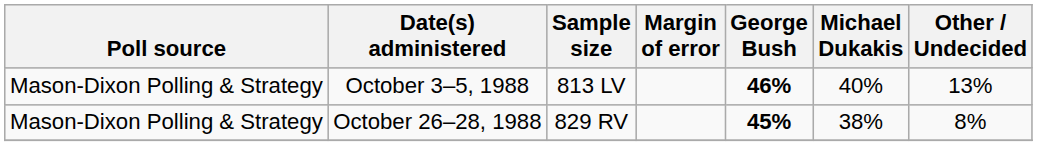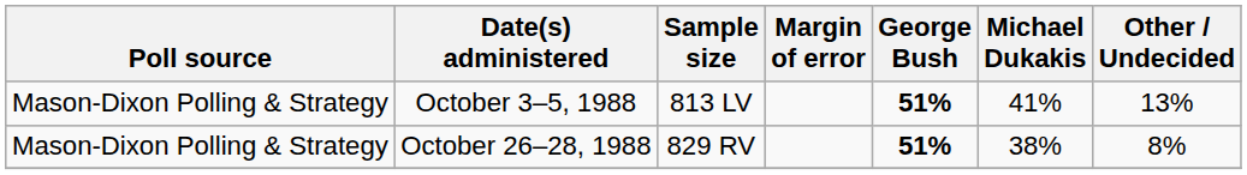 <table class="wikitable sortable mw-datatable" style="font-size:90%;text-align:center;line-height:17px">
 <tr valign=bottom>
 <th>Poll source</th>
 <th>Date(s)<br>administered</th>
 <th>Sample<br>size</th>
 <th>Margin<br>of error</th>
 <th class="unsortable">George<br>Bush<br><small></small></th>
 <th class="unsortable">Michael<br>Dukakis<br><small></small></th>
 <th class="unsortable">Other /<br>Undecided</th>
 </tr>
 <tr>
 <td style="text-align:left;">Mason-Dixon Polling & Strategy</td>
 <td data-sort-value="2022-09-07">October 3–5, 1988</td>
 <td>813 LV</td>
 <td></td>
-<td><strong>46%</strong></td>
-<td>40%</td>
+<td><strong>51%</strong></td>
+<td>41%</td>
 <td>13%</td>
 </tr>
 <tr>
 <td style="text-align:left;">Mason-Dixon Polling & Strategy</td>
 <td data-sort-value="2022-09-07">October 26–28, 1988</td>
 <td>829 RV</td>
 <td></td>
-<td><strong>45%</strong></td>
+<td><strong>51%</strong></td>
 <td>38%</td>
 <td>8%</td>
 </tr>
 <tr>
 </tr>
 </table>
